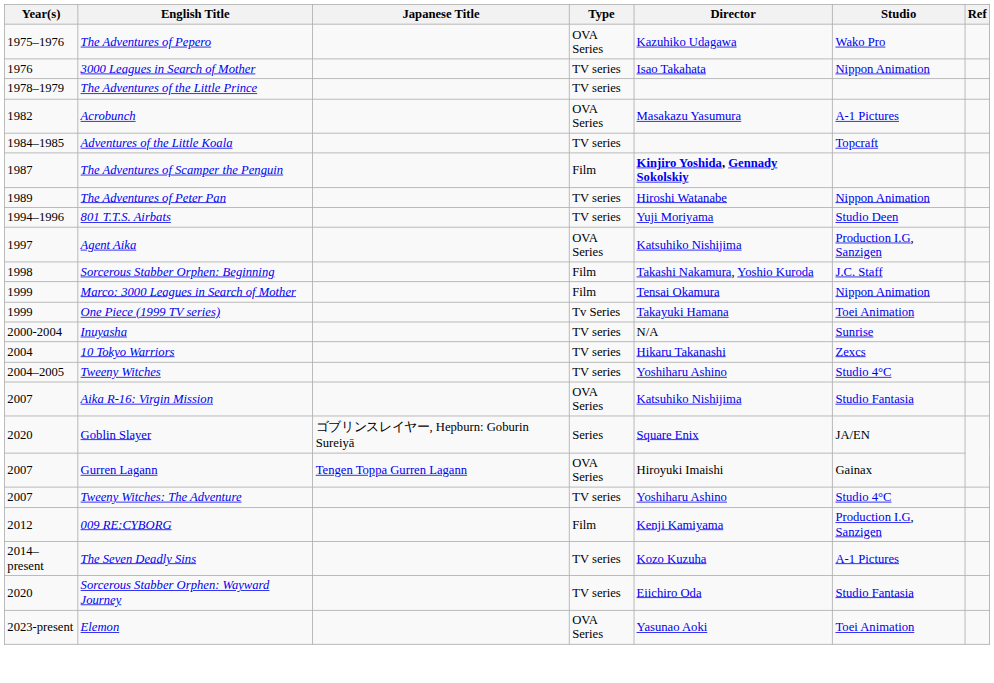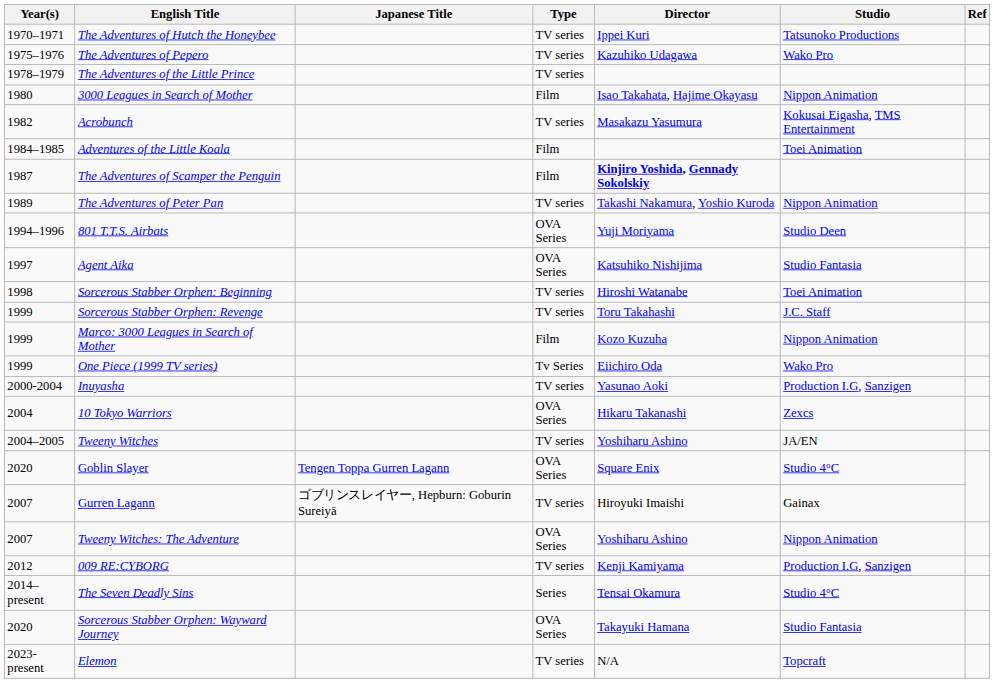 <table class="wikitable sortable" border="1">
 <tr>
 <th>Year(s)</th>
 <th>English Title</th>
 <th>Japanese Title</th>
 <th>Type</th>
 <th>Director</th>
 <th>Studio</th>
 <th>Ref</th>
 </tr>
 <tr>
+<td>1970–1971</td>
+<td><em><a href='#'>The Adventures of Hutch the Honeybee</a></em></td>
+<td></td>
+<td>TV series</td>
+<td><a href='#'>Ippei Kuri</a></td>
+<td><a href='#'>Tatsunoko Productions</a></td>
+<td></td>
+</tr>
+<tr>
 <td>1975–1976</td>
 <td><em><a href='#'>The Adventures of Pepero</a></em></td>
 <td></td>
-<td>OVA Series</td>
+<td>TV series</td>
 <td><a href='#'>Kazuhiko Udagawa</a></td>
 <td><a href='#'>Wako Pro</a></td>
-<td></td>
-</tr>
-<tr>
-<td>1976</td>
-<td><em><a href='#'>3000 Leagues in Search of Mother</a></em></td>
-<td></td>
-<td>TV series</td>
-<td><a href='#'>Isao Takahata</a></td>
-<td><a href='#'>Nippon Animation</a></td>
 <td></td>
 </tr>
 <tr>
 <td>1978–1979</td>
 <td><em><a href='#'>The Adventures of the Little Prince</a></em></td>
 <td></td>
 <td>TV series</td>
 <td></td>
 <td></td>
 <td></td>
 </tr>
 <tr>
+<td>1980</td>
+<td><em><a href='#'>3000 Leagues in Search of Mother</a></em></td>
+<td></td>
+<td>Film</td>
+<td><a href='#'>Isao Takahata</a>, <a href='#'>Hajime Okayasu</a></td>
+<td><a href='#'>Nippon Animation</a></td>
+<td></td>
+</tr>
+<tr>
 <td>1982</td>
 <td><em><a href='#'>Acrobunch</a></em></td>
 <td></td>
-<td>OVA Series</td>
+<td>TV series</td>
 <td><a href='#'>Masakazu Yasumura</a></td>
-<td><a href='#'>A-1 Pictures</a></td>
+<td><a href='#'>Kokusai Eigasha</a>, <a href='#'>TMS Entertainment</a></td>
 <td></td>
 </tr>
 <tr>
 <td>1984–1985</td>
 <td><em><a href='#'>Adventures of the Little Koala</a></em></td>
 <td></td>
-<td>TV series</td>
+<td>Film</td>
 <td></td>
-<td><a href='#'>Topcraft</a></td>
+<td><a href='#'>Toei Animation</a></td>
 <td></td>
 </tr>
 <tr>
 <td>1987</td>
 <td><em><a href='#'>The Adventures of Scamper the Penguin</a></em></td>
 <td></td>
 <td>Film</td>
 <td><strong><a href='#'>Kinjiro Yoshida</a>, <a href='#'>Gennady Sokolskiy</a></strong></td>
 <td></td>
 <td></td>
 </tr>
 <tr>
 <td>1989</td>
 <td><em><a href='#'>The Adventures of Peter Pan</a></em></td>
 <td></td>
 <td>TV series</td>
-<td><a href='#'>Hiroshi Watanabe</a></td>
+<td><a href='#'>Takashi Nakamura</a>, <a href='#'>Yoshio Kuroda</a></td>
 <td><a href='#'>Nippon Animation</a></td>
 <td></td>
 </tr>
 <tr>
 <td>1994–1996</td>
 <td><em><a href='#'>801 T.T.S. Airbats</a></em></td>
 <td></td>
-<td>TV series</td>
+<td>OVA Series</td>
 <td><a href='#'>Yuji Moriyama</a></td>
 <td><a href='#'>Studio Deen</a></td>
 <td></td>
 </tr>
 <tr>
 <td>1997</td>
 <td><em><a href='#'>Agent Aika</a></em></td>
 <td></td>
 <td>OVA Series</td>
 <td><a href='#'>Katsuhiko Nishijima</a></td>
-<td><a href='#'>Production I.G</a>, <a href='#'>Sanzigen</a></td>
+<td><a href='#'>Studio Fantasia</a></td>
 <td></td>
 </tr>
 <tr>
 <td>1998</td>
 <td><em><a href='#'>Sorcerous Stabber Orphen: Beginning</a></em></td>
 <td></td>
-<td>Film</td>
-<td><a href='#'>Takashi Nakamura</a>, <a href='#'>Yoshio Kuroda</a></td>
+<td>TV series</td>
+<td><a href='#'>Hiroshi Watanabe</a></td>
+<td><a href='#'>Toei Animation</a></td>
+<td></td>
+</tr>
+<tr>
+<td>1999</td>
+<td><em><a href='#'>Sorcerous Stabber Orphen: Revenge</a></em></td>
+<td></td>
+<td>TV series</td>
+<td><a href='#'>Toru Takahashi</a></td>
 <td><a href='#'>J.C. Staff</a></td>
 <td></td>
 </tr>
 <tr>
 <td>1999</td>
 <td><em><a href='#'>Marco: 3000 Leagues in Search of Mother</a></em></td>
 <td></td>
 <td>Film</td>
-<td><a href='#'>Tensai Okamura</a></td>
+<td><a href='#'>Kozo Kuzuha</a></td>
 <td><a href='#'>Nippon Animation</a></td>
 <td></td>
 </tr>
 <tr>
 <td>1999</td>
 <td><em><a href='#'>One Piece (1999 TV series)</a></em></td>
 <td></td>
 <td>Tv Series</td>
-<td><a href='#'>Takayuki Hamana</a></td>
-<td><a href='#'>Toei Animation</a></td>
+<td><a href='#'>Eiichiro Oda</a></td>
+<td><a href='#'>Wako Pro</a></td>
 <td></td>
 </tr>
 <tr>
 <td>2000-2004</td>
 <td><em><a href='#'>Inuyasha</a></em></td>
 <td></td>
 <td>TV series</td>
-<td>N/A</td>
-<td><a href='#'>Sunrise</a></td>
+<td><a href='#'>Yasunao Aoki</a></td>
+<td><a href='#'>Production I.G</a>, <a href='#'>Sanzigen</a></td>
 <td></td>
 </tr>
 <tr>
 <td>2004</td>
 <td><em><a href='#'>10 Tokyo Warriors</a></em></td>
 <td></td>
-<td>TV series</td>
+<td>OVA Series</td>
 <td><a href='#'>Hikaru Takanashi</a></td>
 <td><a href='#'>Zexcs</a></td>
 <td></td>
 </tr>
 <tr>
 <td>2004–2005</td>
 <td><em><a href='#'>Tweeny Witches</a></em></td>
 <td></td>
 <td>TV series</td>
 <td><a href='#'>Yoshiharu Ashino</a></td>
-<td><a href='#'>Studio 4°C</a></td>
-<td></td>
-</tr>
-<tr>
-<td>2007</td>
-<td><em><a href='#'>Aika R-16: Virgin Mission</a></em></td>
-<td></td>
-<td>OVA Series</td>
-<td><a href='#'>Katsuhiko Nishijima</a></td>
-<td><a href='#'>Studio Fantasia</a></td>
+<td>JA/EN</td>
 <td></td>
 </tr>
 <tr>
 <td>2020</td>
 <td><a href='#'>Goblin Slayer</a></td>
-<td>ゴブリンスレイヤー, Hepburn: Goburin Sureiyā</td>
-<td>Series</td>
+<td><a href='#'>Tengen Toppa Gurren Lagann</a></td>
+<td>OVA Series</td>
 <td><a href='#'>Square Enix</a></td>
-<td>JA/EN</td>
+<td><a href='#'>Studio 4°C</a></td>
 </tr>
 <tr>
 <td>2007</td>
 <td><a href='#'>Gurren Lagann</a></td>
-<td><a href='#'>Tengen Toppa Gurren Lagann</a></td>
-<td>OVA Series</td>
+<td>ゴブリンスレイヤー, Hepburn: Goburin Sureiyā</td>
+<td>TV series</td>
 <td>Hiroyuki Imaishi</td>
 <td>Gainax</td>
 </tr>
 <tr>
 <td>2007</td>
 <td><em><a href='#'>Tweeny Witches: The Adventure</a></em></td>
 <td></td>
-<td>TV series</td>
+<td>OVA Series</td>
 <td><a href='#'>Yoshiharu Ashino</a></td>
-<td><a href='#'>Studio 4°C</a></td>
+<td><a href='#'>Nippon Animation</a></td>
 <td></td>
 </tr>
 <tr>
 <td>2012</td>
 <td><em><a href='#'>009 RE:CYBORG</a></em></td>
 <td></td>
-<td>Film</td>
+<td>TV series</td>
 <td><a href='#'>Kenji Kamiyama</a></td>
 <td><a href='#'>Production I.G</a>, <a href='#'>Sanzigen</a></td>
 <td></td>
 </tr>
 <tr>
 <td>2014–present</td>
 <td><em><a href='#'>The Seven Deadly Sins</a></em></td>
 <td></td>
-<td>TV series</td>
-<td><a href='#'>Kozo Kuzuha</a></td>
-<td><a href='#'>A-1 Pictures</a></td>
+<td>Series</td>
+<td><a href='#'>Tensai Okamura</a></td>
+<td><a href='#'>Studio 4°C</a></td>
 <td></td>
 </tr>
 <tr>
 <td>2020</td>
 <td><em><a href='#'>Sorcerous Stabber Orphen: Wayward Journey</a></em></td>
 <td></td>
-<td>TV series</td>
-<td><a href='#'>Eiichiro Oda</a></td>
+<td>OVA Series</td>
+<td><a href='#'>Takayuki Hamana</a></td>
 <td><a href='#'>Studio Fantasia</a></td>
 <td></td>
 </tr>
 <tr>
 <td>2023-present</td>
 <td><em><a href='#'>Elemon</a></em></td>
 <td></td>
-<td>OVA Series</td>
-<td><a href='#'>Yasunao Aoki</a></td>
-<td><a href='#'>Toei Animation</a></td>
+<td>TV series</td>
+<td>N/A</td>
+<td><a href='#'>Topcraft</a></td>
 <td></td>
 </tr>
 </table>
